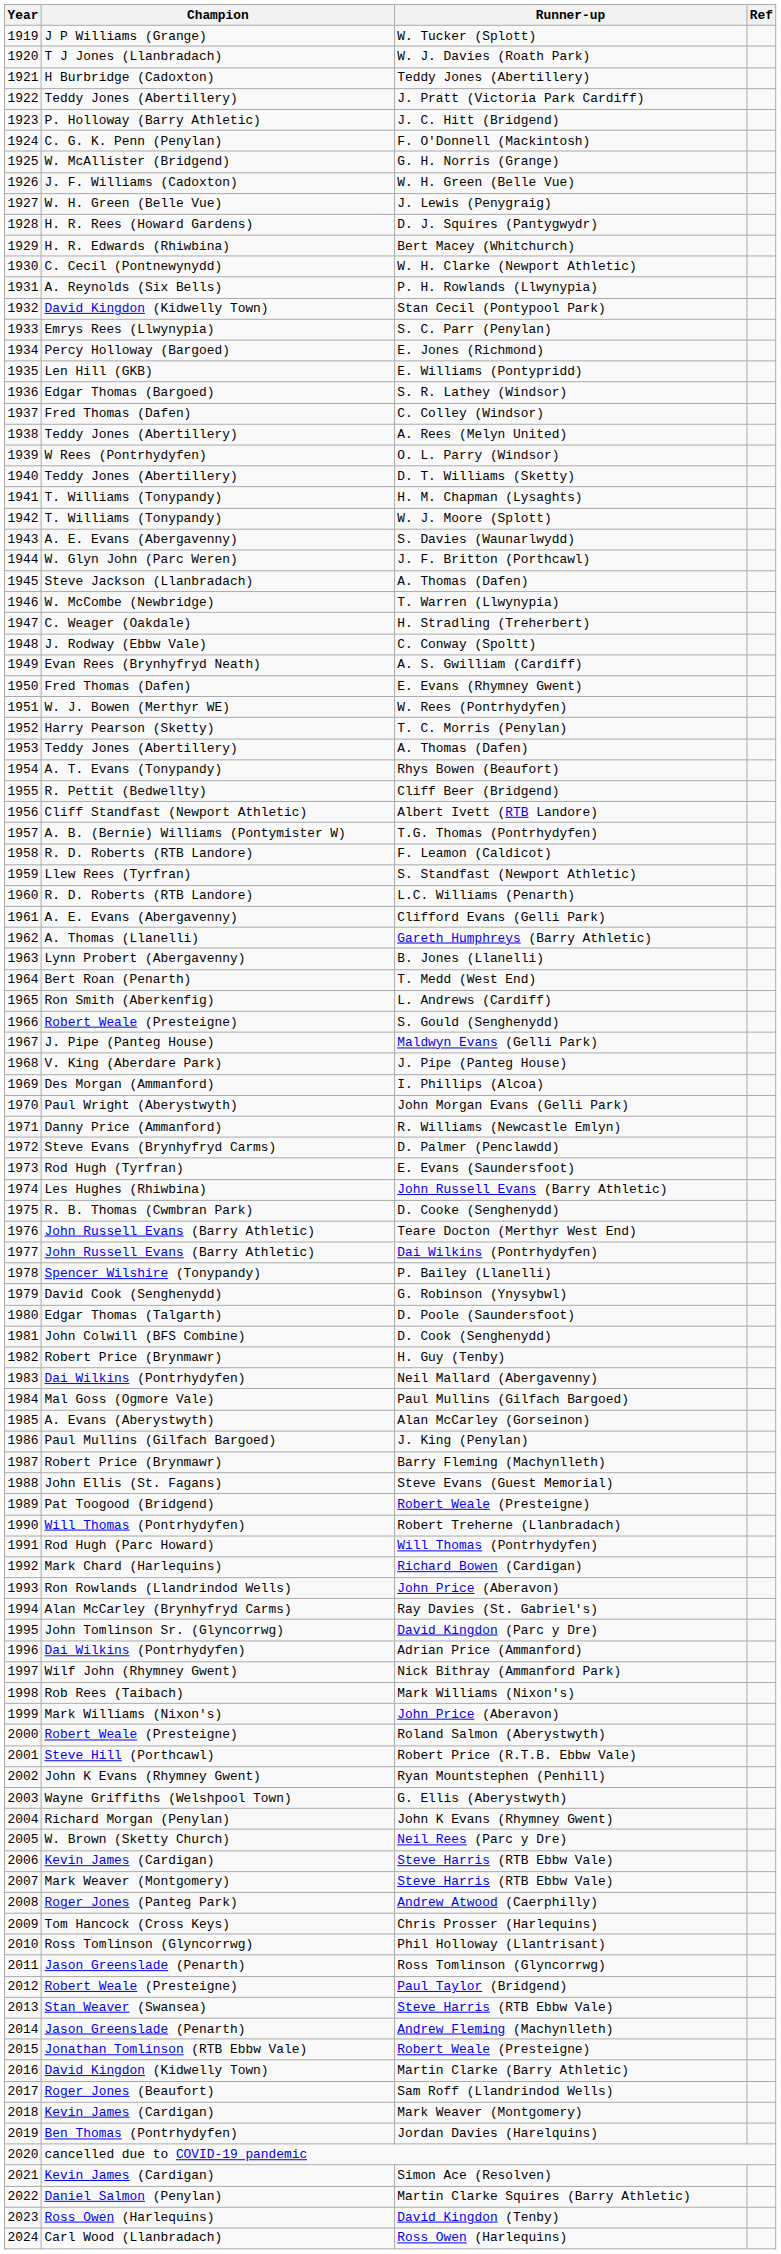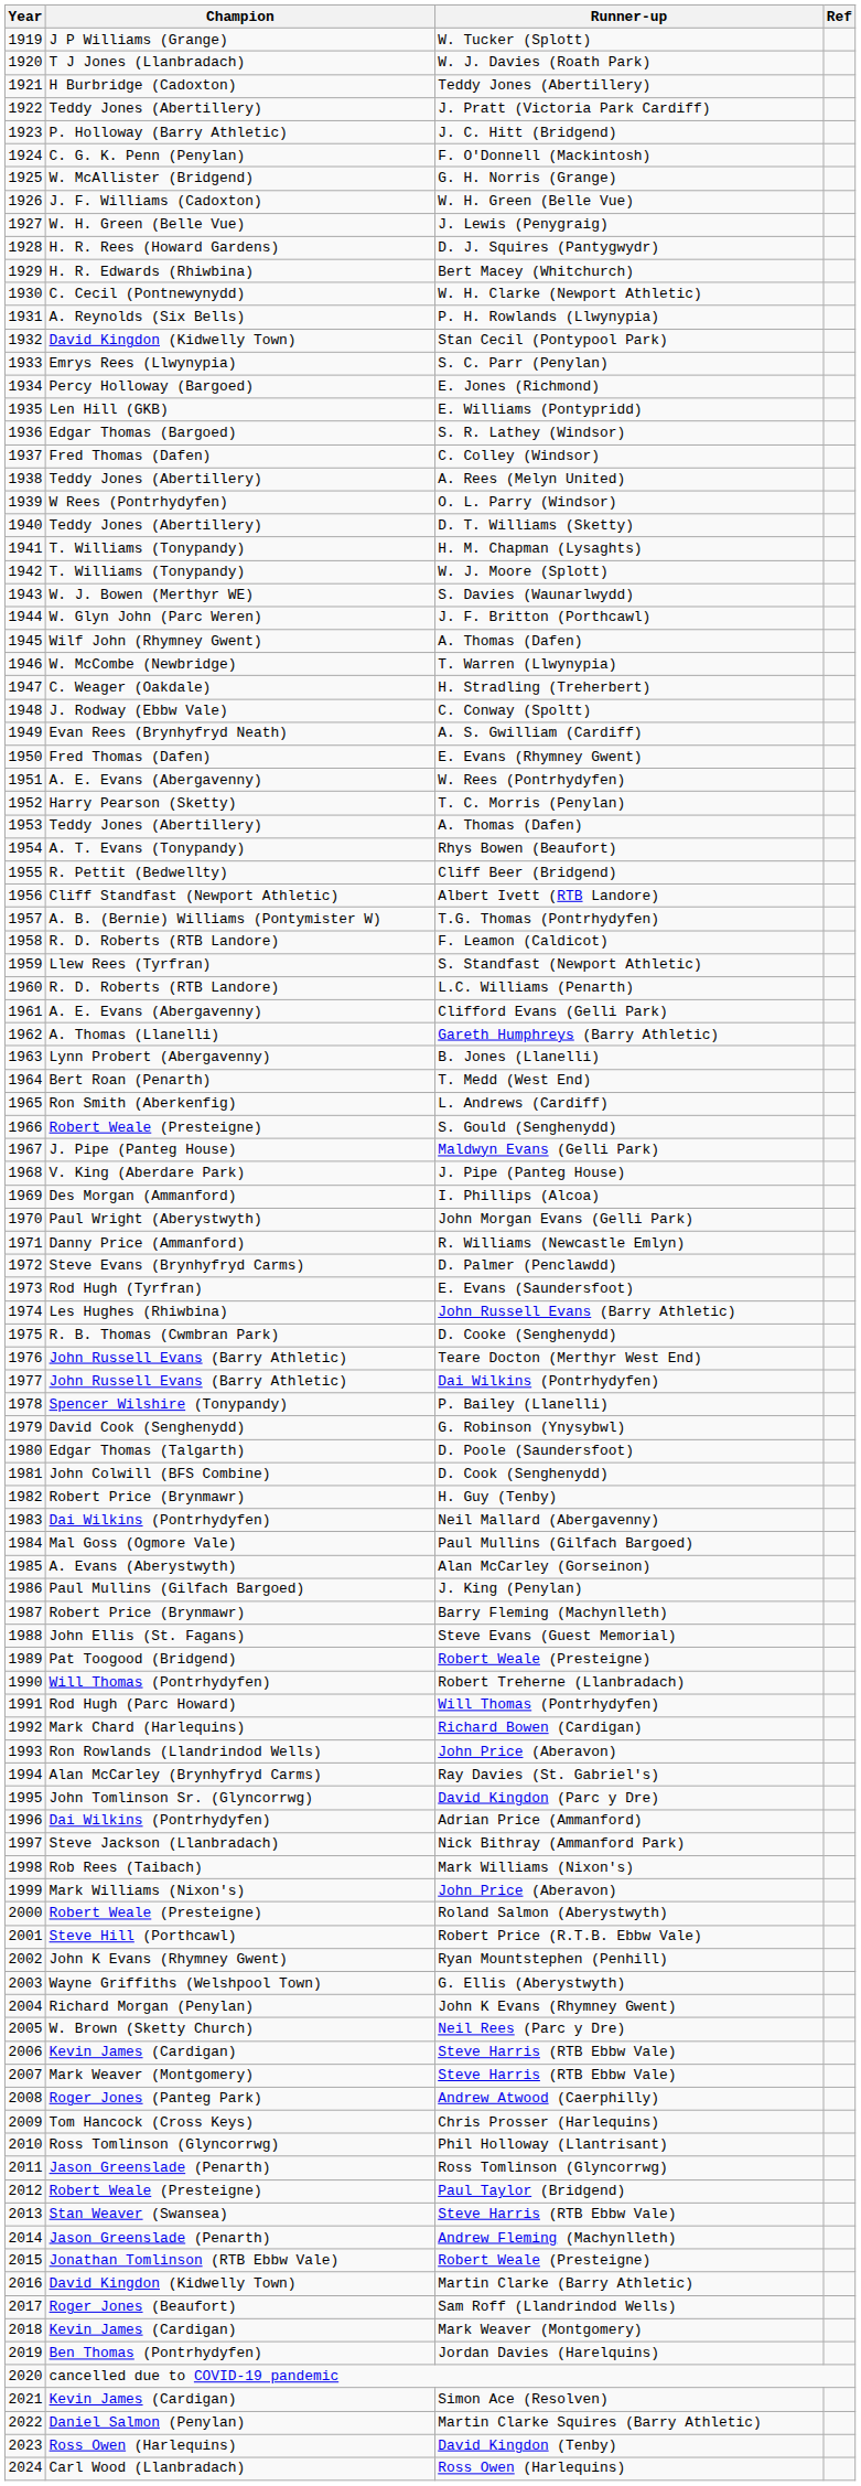 <table class="wikitable">
 <tr>
 <th width="30">Year</th>
 <th width="350">Champion</th>
 <th width="350">Runner-up</th>
 <th width="20">Ref</th>
 </tr>
 <tr>
 <td align=center>1919</td>
 <td>J P Williams (Grange)</td>
 <td>W. Tucker (Splott)</td>
 <td></td>
 </tr>
 <tr>
 <td align=center>1920</td>
 <td>T J Jones (Llanbradach)</td>
 <td>W. J. Davies (Roath Park)</td>
 <td></td>
 </tr>
 <tr>
 <td align=center>1921</td>
 <td>H Burbridge (Cadoxton)</td>
 <td>Teddy Jones (Abertillery)</td>
 <td></td>
 </tr>
 <tr>
 <td align=center>1922</td>
 <td>Teddy Jones (Abertillery)</td>
 <td>J. Pratt (Victoria Park Cardiff)</td>
 <td></td>
 </tr>
 <tr>
 <td align=center>1923</td>
 <td>P. Holloway (Barry Athletic)</td>
 <td>J. C. Hitt (Bridgend)</td>
 <td></td>
 </tr>
 <tr>
 <td align=center>1924</td>
 <td>C. G. K. Penn (Penylan)</td>
 <td>F. O'Donnell (Mackintosh)</td>
 <td></td>
 </tr>
 <tr>
 <td align=center>1925</td>
 <td>W. McAllister (Bridgend)</td>
 <td>G. H. Norris (Grange)</td>
 <td></td>
 </tr>
 <tr>
 <td align=center>1926</td>
 <td>J. F. Williams (Cadoxton)</td>
 <td>W. H. Green (Belle Vue)</td>
 <td></td>
 </tr>
 <tr>
 <td align=center>1927</td>
 <td>W. H. Green (Belle Vue)</td>
 <td>J. Lewis (Penygraig)</td>
 <td></td>
 </tr>
 <tr>
 <td align=center>1928</td>
 <td>H. R. Rees (Howard Gardens)</td>
 <td>D. J. Squires (Pantygwydr)</td>
 <td></td>
 </tr>
 <tr>
 <td align=center>1929</td>
 <td>H. R. Edwards (Rhiwbina)</td>
 <td>Bert Macey (Whitchurch)</td>
 <td></td>
 </tr>
 <tr>
 <td align=center>1930</td>
 <td>C. Cecil (Pontnewynydd)</td>
 <td>W. H. Clarke (Newport Athletic)</td>
 <td></td>
 </tr>
 <tr>
 <td align=center>1931</td>
 <td>A. Reynolds (Six Bells)</td>
 <td>P. H. Rowlands (Llwynypia)</td>
 <td></td>
 </tr>
 <tr>
 <td align=center>1932</td>
 <td><a href='#'>David Kingdon</a> (Kidwelly Town)</td>
 <td>Stan Cecil (Pontypool Park)</td>
 <td></td>
 </tr>
 <tr>
 <td align=center>1933</td>
 <td>Emrys Rees (Llwynypia)</td>
 <td>S. C. Parr (Penylan)</td>
 <td></td>
 </tr>
 <tr>
 <td align=center>1934</td>
 <td>Percy Holloway (Bargoed)</td>
 <td>E. Jones (Richmond)</td>
 <td></td>
 </tr>
 <tr>
 <td align=center>1935</td>
 <td>Len Hill (GKB)</td>
 <td>E. Williams (Pontypridd)</td>
 <td></td>
 </tr>
 <tr>
 <td align=center>1936</td>
 <td>Edgar Thomas (Bargoed)</td>
 <td>S. R. Lathey (Windsor)</td>
 <td></td>
 </tr>
 <tr>
 <td align=center>1937</td>
 <td>Fred Thomas (Dafen)</td>
 <td>C. Colley (Windsor)</td>
 <td></td>
 </tr>
 <tr>
 <td align=center>1938</td>
 <td>Teddy Jones (Abertillery)</td>
 <td>A. Rees (Melyn United)</td>
 <td></td>
 </tr>
 <tr>
 <td align=center>1939</td>
 <td>W Rees (Pontrhydyfen)</td>
 <td>O. L. Parry (Windsor)</td>
 <td></td>
 </tr>
 <tr>
 <td align=center>1940</td>
 <td>Teddy Jones (Abertillery)</td>
 <td>D. T. Williams (Sketty)</td>
 <td></td>
 </tr>
 <tr>
 <td align=center>1941</td>
 <td>T. Williams (Tonypandy)</td>
 <td>H. M. Chapman (Lysaghts)</td>
 <td></td>
 </tr>
 <tr>
 <td align=center>1942</td>
 <td>T. Williams (Tonypandy)</td>
 <td>W. J. Moore (Splott)</td>
 <td></td>
 </tr>
 <tr>
 <td align=center>1943</td>
-<td>A. E. Evans (Abergavenny)</td>
+<td>W. J. Bowen (Merthyr WE)</td>
 <td>S. Davies (Waunarlwydd)</td>
 <td></td>
 </tr>
 <tr>
 <td align=center>1944</td>
 <td>W. Glyn John (Parc Weren)</td>
 <td>J. F. Britton (Porthcawl)</td>
 <td></td>
 </tr>
 <tr>
 <td align=center>1945</td>
-<td>Steve Jackson (Llanbradach)</td>
+<td>Wilf John (Rhymney Gwent)</td>
 <td>A. Thomas (Dafen)</td>
 <td></td>
 </tr>
 <tr>
 <td align=center>1946</td>
 <td>W. McCombe (Newbridge)</td>
 <td>T. Warren (Llwynypia)</td>
 <td></td>
 </tr>
 <tr>
 <td align=center>1947</td>
 <td>C. Weager (Oakdale)</td>
 <td>H. Stradling (Treherbert)</td>
 <td></td>
 </tr>
 <tr>
 <td align=center>1948</td>
 <td>J. Rodway (Ebbw Vale)</td>
 <td>C. Conway (Spoltt)</td>
 <td></td>
 </tr>
 <tr>
 <td align=center>1949</td>
 <td>Evan Rees (Brynhyfryd Neath)</td>
 <td>A. S. Gwilliam (Cardiff)</td>
 <td></td>
 </tr>
 <tr>
 <td align=center>1950</td>
 <td>Fred Thomas (Dafen)</td>
 <td>E. Evans (Rhymney Gwent)</td>
 <td></td>
 </tr>
 <tr>
 <td align=center>1951</td>
-<td>W. J. Bowen (Merthyr WE)</td>
+<td>A. E. Evans (Abergavenny)</td>
 <td>W. Rees (Pontrhydyfen)</td>
 <td></td>
 </tr>
 <tr>
 <td align=center>1952</td>
 <td>Harry Pearson (Sketty)</td>
 <td>T. C. Morris (Penylan)</td>
 <td></td>
 </tr>
 <tr>
 <td align=center>1953</td>
 <td>Teddy Jones (Abertillery)</td>
 <td>A. Thomas (Dafen)</td>
 <td></td>
 </tr>
 <tr>
 <td align=center>1954</td>
 <td>A. T. Evans (Tonypandy)</td>
 <td>Rhys Bowen (Beaufort)</td>
 <td></td>
 </tr>
 <tr>
 <td align=center>1955</td>
 <td>R. Pettit (Bedwellty)</td>
 <td>Cliff Beer (Bridgend)</td>
 <td></td>
 </tr>
 <tr>
 <td align=center>1956</td>
 <td>Cliff Standfast (Newport Athletic)</td>
 <td>Albert Ivett (<a href='#'>RTB</a> Landore)</td>
 <td></td>
 </tr>
 <tr>
 <td align=center>1957</td>
 <td>A. B. (Bernie) Williams (Pontymister W)</td>
 <td>T.G. Thomas (Pontrhydyfen)</td>
 <td></td>
 </tr>
 <tr>
 <td align=center>1958</td>
 <td>R. D. Roberts (RTB Landore)</td>
 <td>F. Leamon (Caldicot)</td>
 <td></td>
 </tr>
 <tr>
 <td align=center>1959</td>
 <td>Llew Rees (Tyrfran)</td>
 <td>S. Standfast (Newport Athletic)</td>
 <td></td>
 </tr>
 <tr>
 <td align=center>1960</td>
 <td>R. D. Roberts (RTB Landore)</td>
 <td>L.C. Williams (Penarth)</td>
 <td></td>
 </tr>
 <tr>
 <td align=center>1961</td>
 <td>A. E. Evans (Abergavenny)</td>
 <td>Clifford Evans (Gelli Park)</td>
 <td></td>
 </tr>
 <tr>
 <td align=center>1962</td>
 <td>A. Thomas (Llanelli)</td>
 <td><a href='#'>Gareth Humphreys</a> (Barry Athletic)</td>
 <td></td>
 </tr>
 <tr>
 <td align=center>1963</td>
 <td>Lynn Probert (Abergavenny)</td>
 <td>B. Jones (Llanelli)</td>
 <td></td>
 </tr>
 <tr>
 <td align=center>1964</td>
 <td>Bert Roan (Penarth)</td>
 <td>T. Medd (West End)</td>
 <td></td>
 </tr>
 <tr>
 <td align=center>1965</td>
 <td>Ron Smith (Aberkenfig)</td>
 <td>L. Andrews (Cardiff)</td>
 <td></td>
 </tr>
 <tr>
 <td align=center>1966</td>
 <td><a href='#'>Robert Weale</a> (Presteigne)</td>
 <td>S. Gould (Senghenydd)</td>
 <td></td>
 </tr>
 <tr>
 <td align=center>1967</td>
 <td>J. Pipe (Panteg House)</td>
 <td><a href='#'>Maldwyn Evans</a> (Gelli Park)</td>
 <td></td>
 </tr>
 <tr>
 <td align=center>1968</td>
 <td>V. King (Aberdare Park)</td>
 <td>J. Pipe (Panteg House)</td>
 <td></td>
 </tr>
 <tr>
 <td align=center>1969</td>
 <td>Des Morgan (Ammanford)</td>
 <td>I. Phillips (Alcoa)</td>
 <td></td>
 </tr>
 <tr>
 <td align=center>1970</td>
 <td>Paul Wright (Aberystwyth)</td>
 <td>John Morgan Evans (Gelli Park)</td>
 <td></td>
 </tr>
 <tr>
 <td align=center>1971</td>
 <td>Danny Price (Ammanford)</td>
 <td>R. Williams (Newcastle Emlyn)</td>
 <td></td>
 </tr>
 <tr>
 <td align=center>1972</td>
 <td>Steve Evans (Brynhyfryd Carms)</td>
 <td>D. Palmer (Penclawdd)</td>
 <td></td>
 </tr>
 <tr>
 <td align=center>1973</td>
 <td>Rod Hugh (Tyrfran)</td>
 <td>E. Evans (Saundersfoot)</td>
 <td></td>
 </tr>
 <tr>
 <td align=center>1974</td>
 <td>Les Hughes (Rhiwbina)</td>
 <td><a href='#'>John Russell Evans</a> (Barry Athletic)</td>
 <td></td>
 </tr>
 <tr>
 <td align=center>1975</td>
 <td>R. B. Thomas (Cwmbran Park)</td>
 <td>D. Cooke (Senghenydd)</td>
 <td></td>
 </tr>
 <tr>
 <td align=center>1976</td>
 <td><a href='#'>John Russell Evans</a> (Barry Athletic)</td>
 <td>Teare Docton (Merthyr West End)</td>
 <td></td>
 </tr>
 <tr>
 <td align=center>1977</td>
 <td><a href='#'>John Russell Evans</a> (Barry Athletic)</td>
 <td><a href='#'>Dai Wilkins</a> (Pontrhydyfen)</td>
 <td></td>
 </tr>
 <tr>
 <td align=center>1978</td>
 <td><a href='#'>Spencer Wilshire</a> (Tonypandy)</td>
 <td>P. Bailey (Llanelli)</td>
 <td></td>
 </tr>
 <tr>
 <td align=center>1979</td>
 <td>David Cook (Senghenydd)</td>
 <td>G. Robinson (Ynysybwl)</td>
 <td></td>
 </tr>
 <tr>
 <td align=center>1980</td>
 <td>Edgar Thomas (Talgarth)</td>
 <td>D. Poole (Saundersfoot)</td>
 <td></td>
 </tr>
 <tr>
 <td align=center>1981</td>
 <td>John Colwill (BFS Combine)</td>
 <td>D. Cook (Senghenydd)</td>
 <td></td>
 </tr>
 <tr>
 <td align=center>1982</td>
 <td>Robert Price (Brynmawr)</td>
 <td>H. Guy (Tenby)</td>
 <td></td>
 </tr>
 <tr>
 <td align=center>1983</td>
 <td><a href='#'>Dai Wilkins</a> (Pontrhydyfen)</td>
 <td>Neil Mallard (Abergavenny)</td>
 <td></td>
 </tr>
 <tr>
 <td align=center>1984</td>
 <td>Mal Goss (Ogmore Vale)</td>
 <td>Paul Mullins (Gilfach Bargoed)</td>
 <td></td>
 </tr>
 <tr>
 <td align=center>1985</td>
 <td>A. Evans (Aberystwyth)</td>
 <td>Alan McCarley (Gorseinon)</td>
 <td></td>
 </tr>
 <tr>
 <td align=center>1986</td>
 <td>Paul Mullins (Gilfach Bargoed)</td>
 <td>J. King (Penylan)</td>
 <td></td>
 </tr>
 <tr>
 <td align=center>1987</td>
 <td>Robert Price (Brynmawr)</td>
 <td>Barry Fleming (Machynlleth)</td>
 <td></td>
 </tr>
 <tr>
 <td align=center>1988</td>
 <td>John Ellis (St. Fagans)</td>
 <td>Steve Evans (Guest Memorial)</td>
 <td></td>
 </tr>
 <tr>
 <td align=center>1989</td>
 <td>Pat Toogood (Bridgend)</td>
 <td><a href='#'>Robert Weale</a> (Presteigne)</td>
 <td></td>
 </tr>
 <tr>
 <td align=center>1990</td>
 <td><a href='#'>Will Thomas</a> (Pontrhydyfen)</td>
 <td>Robert Treherne (Llanbradach)</td>
 <td></td>
 </tr>
 <tr>
 <td align=center>1991</td>
 <td>Rod Hugh (Parc Howard)</td>
 <td><a href='#'>Will Thomas</a> (Pontrhydyfen)</td>
 <td></td>
 </tr>
 <tr>
 <td align=center>1992</td>
 <td>Mark Chard (Harlequins)</td>
 <td><a href='#'>Richard Bowen</a> (Cardigan)</td>
 <td></td>
 </tr>
 <tr>
 <td align=center>1993</td>
 <td>Ron Rowlands (Llandrindod Wells)</td>
 <td><a href='#'>John Price</a> (Aberavon)</td>
 <td></td>
 </tr>
 <tr>
 <td align=center>1994</td>
 <td>Alan McCarley (Brynhyfryd Carms)</td>
 <td>Ray Davies (St. Gabriel's)</td>
 <td></td>
 </tr>
 <tr>
 <td align=center>1995</td>
 <td>John Tomlinson Sr. (Glyncorrwg)</td>
 <td><a href='#'>David Kingdon</a> (Parc y Dre)</td>
 <td></td>
 </tr>
 <tr>
 <td align=center>1996</td>
 <td><a href='#'>Dai Wilkins</a> (Pontrhydyfen)</td>
 <td>Adrian Price (Ammanford)</td>
 <td></td>
 </tr>
 <tr>
 <td align=center>1997</td>
-<td>Wilf John (Rhymney Gwent)</td>
+<td>Steve Jackson (Llanbradach)</td>
 <td>Nick Bithray (Ammanford Park)</td>
 <td></td>
 </tr>
 <tr>
 <td align=center>1998</td>
 <td>Rob Rees (Taibach)</td>
 <td>Mark Williams (Nixon's)</td>
 <td></td>
 </tr>
 <tr>
 <td align=center>1999</td>
 <td>Mark Williams (Nixon's)</td>
 <td><a href='#'>John Price</a> (Aberavon)</td>
 <td></td>
 </tr>
 <tr>
 <td align=center>2000</td>
 <td><a href='#'>Robert Weale</a> (Presteigne)</td>
 <td>Roland Salmon (Aberystwyth)</td>
 <td></td>
 </tr>
 <tr>
 <td align=center>2001</td>
 <td><a href='#'>Steve Hill</a> (Porthcawl)</td>
 <td>Robert Price (R.T.B. Ebbw Vale)</td>
 <td></td>
 </tr>
 <tr>
 <td align=center>2002</td>
 <td>John K Evans (Rhymney Gwent)</td>
 <td>Ryan Mountstephen (Penhill)</td>
 <td></td>
 </tr>
 <tr>
 <td align=center>2003</td>
 <td>Wayne Griffiths (Welshpool Town)</td>
 <td>G. Ellis (Aberystwyth)</td>
 <td></td>
 </tr>
 <tr>
 <td align=center>2004</td>
 <td>Richard Morgan (Penylan)</td>
 <td>John K Evans (Rhymney Gwent)</td>
 <td></td>
 </tr>
 <tr>
 <td align=center>2005</td>
 <td>W. Brown (Sketty Church)</td>
 <td><a href='#'>Neil Rees</a> (Parc y Dre)</td>
 <td></td>
 </tr>
 <tr>
 <td align=center>2006</td>
 <td><a href='#'>Kevin James</a> (Cardigan)</td>
 <td><a href='#'>Steve Harris</a> (RTB Ebbw Vale)</td>
 <td></td>
 </tr>
 <tr>
 <td align=center>2007</td>
 <td>Mark Weaver (Montgomery)</td>
 <td><a href='#'>Steve Harris</a> (RTB Ebbw Vale)</td>
 <td></td>
 </tr>
 <tr>
 <td align=center>2008</td>
 <td><a href='#'>Roger Jones</a> (Panteg Park)</td>
 <td><a href='#'>Andrew Atwood</a> (Caerphilly)</td>
 <td></td>
 </tr>
 <tr>
 <td align=center>2009</td>
 <td>Tom Hancock (Cross Keys)</td>
 <td>Chris Prosser (Harlequins)</td>
 <td></td>
 </tr>
 <tr>
 <td align=center>2010</td>
 <td>Ross Tomlinson (Glyncorrwg)</td>
 <td>Phil Holloway (Llantrisant)</td>
 <td></td>
 </tr>
 <tr>
 <td align=center>2011</td>
 <td><a href='#'>Jason Greenslade</a> (Penarth)</td>
 <td>Ross Tomlinson (Glyncorrwg)</td>
 <td></td>
 </tr>
 <tr>
 <td align=center>2012</td>
 <td><a href='#'>Robert Weale</a> (Presteigne)</td>
 <td><a href='#'>Paul Taylor</a> (Bridgend)</td>
 <td></td>
 </tr>
 <tr>
 <td align=center>2013</td>
 <td><a href='#'>Stan Weaver</a> (Swansea)</td>
 <td><a href='#'>Steve Harris</a> (RTB Ebbw Vale)</td>
 <td></td>
 </tr>
 <tr>
 <td align=center>2014</td>
 <td><a href='#'>Jason Greenslade</a> (Penarth)</td>
 <td><a href='#'>Andrew Fleming</a> (Machynlleth)</td>
 <td></td>
 </tr>
 <tr>
 <td align=center>2015</td>
 <td><a href='#'>Jonathan Tomlinson</a> (RTB Ebbw Vale)</td>
 <td><a href='#'>Robert Weale</a> (Presteigne)</td>
 <td></td>
 </tr>
 <tr>
 <td align=center>2016</td>
 <td><a href='#'>David Kingdon</a> (Kidwelly Town)</td>
 <td>Martin Clarke (Barry Athletic)</td>
 <td></td>
 </tr>
 <tr>
 <td align=center>2017</td>
 <td><a href='#'>Roger Jones</a> (Beaufort)</td>
 <td>Sam Roff (Llandrindod Wells)</td>
 <td></td>
 </tr>
 <tr>
 <td align=center>2018</td>
 <td><a href='#'>Kevin James</a> (Cardigan)</td>
 <td>Mark Weaver (Montgomery)</td>
 <td></td>
 </tr>
 <tr>
 <td align=center>2019</td>
 <td><a href='#'>Ben Thomas</a> (Pontrhydyfen)</td>
 <td>Jordan Davies (Harelquins)</td>
 <td></td>
 </tr>
 <tr>
 <td align=center>2020</td>
 <td colspan=4>cancelled due to  <a href='#'>COVID-19 pandemic</a></td>
 </tr>
 <tr>
 <td align=center>2021</td>
 <td><a href='#'>Kevin James</a> (Cardigan)</td>
 <td>Simon Ace (Resolven)</td>
 <td></td>
 </tr>
 <tr>
 <td align=center>2022</td>
 <td><a href='#'>Daniel Salmon</a> (Penylan)</td>
 <td>Martin Clarke Squires (Barry Athletic)</td>
 <td></td>
 </tr>
 <tr>
 <td align=center>2023</td>
 <td><a href='#'>Ross Owen</a> (Harlequins)</td>
 <td><a href='#'>David Kingdon</a> (Tenby)</td>
 <td></td>
 </tr>
 <tr>
 <td align=center>2024</td>
 <td>Carl Wood (Llanbradach)</td>
 <td><a href='#'>Ross Owen</a> (Harlequins)</td>
 <td></td>
 </tr>
 </table>
